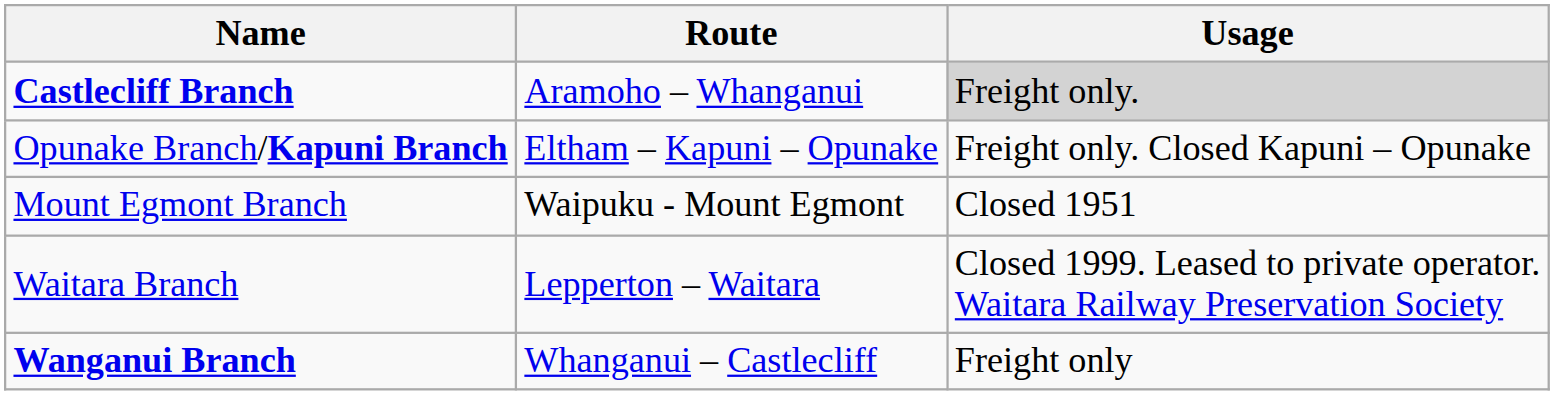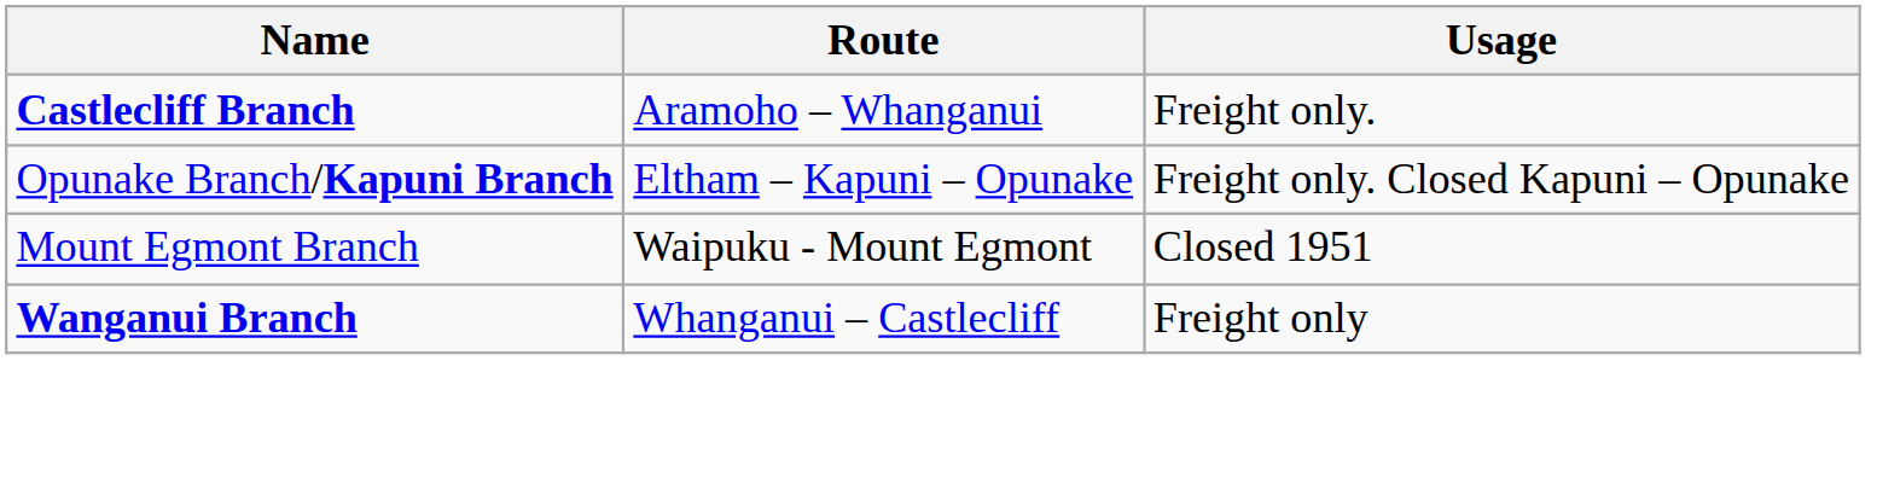 <table class="wikitable">
 <tr>
 <th>Name</th>
 <th>Route</th>
 <th>Usage</th>
 </tr>
 <tr>
 <td><strong><a href='#'>Castlecliff Branch</a></strong></td>
 <td><a href='#'>Aramoho</a> – <a href='#'>Whanganui</a></td>
-<td style="background: lightgrey;">Freight only.</td>
+<td>Freight only.</td>
 </tr>
 <tr>
 <td><a href='#'>Opunake Branch</a>/<strong><a href='#'>Kapuni Branch</a></strong></td>
 <td><a href='#'>Eltham</a> – <a href='#'>Kapuni</a> – <a href='#'>Opunake</a></td>
 <td>Freight only. Closed Kapuni – Opunake</td>
 </tr>
 <tr>
 <td><a href='#'>Mount Egmont Branch</a></td>
 <td>Waipuku - Mount Egmont</td>
 <td>Closed 1951</td>
 </tr>
 <tr>
-<td><a href='#'>Waitara Branch</a></td>
-<td><a href='#'>Lepperton</a> – <a href='#'>Waitara</a></td>
-<td>Closed 1999. Leased to private operator. <br> <a href='#'>Waitara Railway Preservation Society</a></td>
-</tr>
-<tr>
 <td><strong><a href='#'>Wanganui Branch</a></strong></td>
 <td><a href='#'>Whanganui</a> – <a href='#'>Castlecliff</a></td>
 <td>Freight only</td>
 </tr>
 </table>
